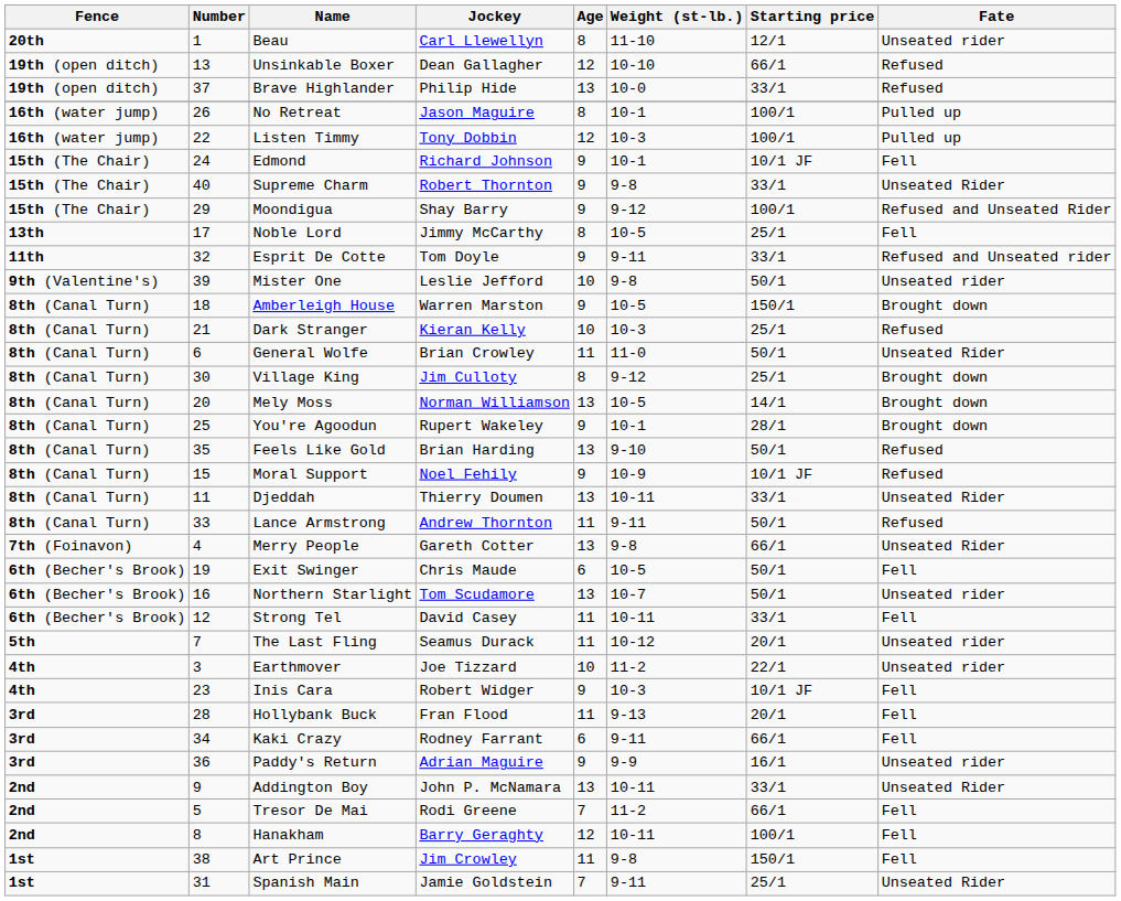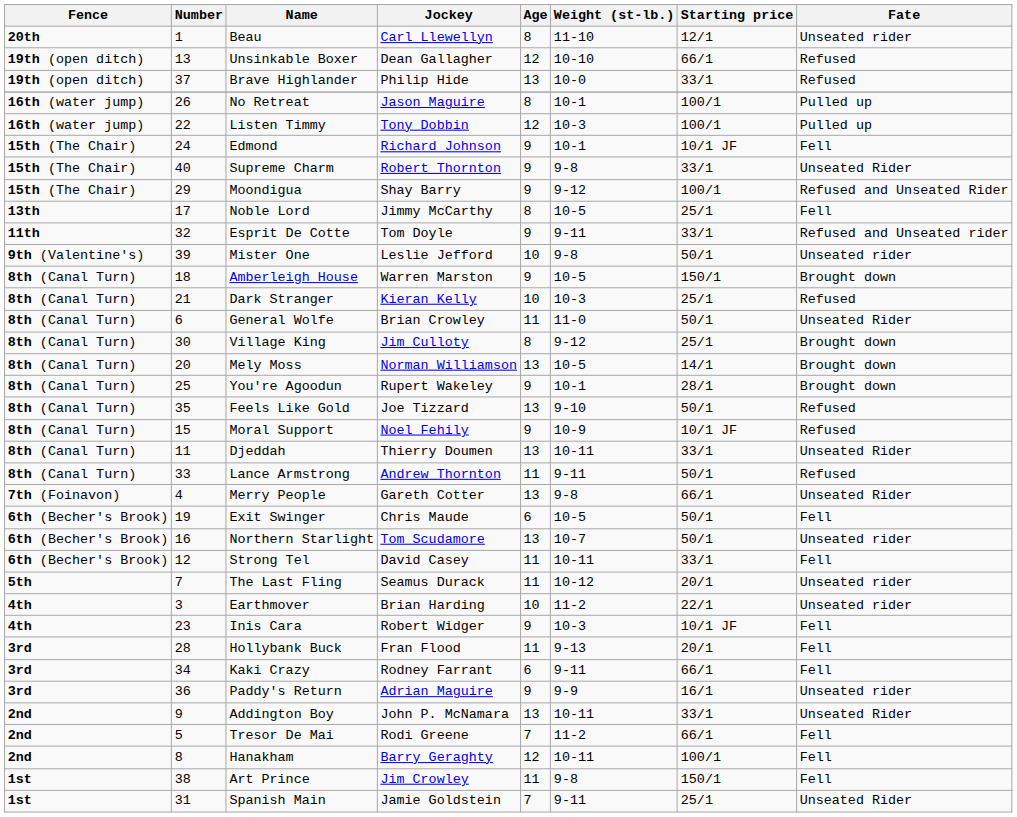 <table class="wikitable">
 <tr>
 <th>Fence</th>
 <th>Number</th>
 <th>Name</th>
 <th>Jockey</th>
 <th>Age</th>
 <th>Weight (st-lb.)</th>
 <th>Starting price</th>
 <th>Fate</th>
 </tr>
 <tr>
 <td><strong>20th</strong></td>
 <td>1</td>
 <td>Beau</td>
 <td><a href='#'>Carl Llewellyn</a></td>
 <td>8</td>
 <td>11-10</td>
 <td>12/1</td>
 <td>Unseated rider</td>
 </tr>
 <tr>
 <td><strong>19th</strong> (open ditch)</td>
 <td>13</td>
 <td>Unsinkable Boxer</td>
 <td>Dean Gallagher</td>
 <td>12</td>
 <td>10-10</td>
 <td>66/1</td>
 <td>Refused</td>
 </tr>
 <tr>
 <td><strong>19th</strong> (open ditch)</td>
 <td>37</td>
 <td>Brave Highlander</td>
 <td>Philip Hide</td>
 <td>13</td>
 <td>10-0</td>
 <td>33/1</td>
 <td>Refused</td>
 </tr>
 <tr>
 </tr>
 <tr>
 <td><strong>16th</strong> (water jump)</td>
 <td>26</td>
 <td>No Retreat</td>
 <td><a href='#'>Jason Maguire</a></td>
 <td>8</td>
 <td>10-1</td>
 <td>100/1</td>
 <td>Pulled up</td>
 </tr>
 <tr>
 <td><strong>16th</strong> (water jump)</td>
 <td>22</td>
 <td>Listen Timmy</td>
 <td><a href='#'>Tony Dobbin</a></td>
 <td>12</td>
 <td>10-3</td>
 <td>100/1</td>
 <td>Pulled up</td>
 </tr>
 <tr>
 <td><strong>15th</strong> (The Chair)</td>
 <td>24</td>
 <td>Edmond</td>
 <td><a href='#'>Richard Johnson</a></td>
 <td>9</td>
 <td>10-1</td>
 <td>10/1 JF</td>
 <td>Fell</td>
 </tr>
 <tr>
 <td><strong>15th</strong> (The Chair)</td>
 <td>40</td>
 <td>Supreme Charm</td>
 <td><a href='#'>Robert Thornton</a></td>
 <td>9</td>
 <td>9-8</td>
 <td>33/1</td>
 <td>Unseated Rider</td>
 </tr>
 <tr>
 <td><strong>15th</strong> (The Chair)</td>
 <td>29</td>
 <td>Moondigua</td>
 <td>Shay Barry</td>
 <td>9</td>
 <td>9-12</td>
 <td>100/1</td>
 <td>Refused and Unseated Rider</td>
 </tr>
 <tr>
 <td><strong>13th</strong></td>
 <td>17</td>
 <td>Noble Lord</td>
 <td>Jimmy McCarthy</td>
 <td>8</td>
 <td>10-5</td>
 <td>25/1</td>
 <td>Fell</td>
 </tr>
 <tr>
 <td><strong>11th</strong></td>
 <td>32</td>
 <td>Esprit De Cotte</td>
 <td>Tom Doyle</td>
 <td>9</td>
 <td>9-11</td>
 <td>33/1</td>
 <td>Refused and Unseated rider</td>
 </tr>
 <tr>
 <td><strong>9th</strong> (Valentine's)</td>
 <td>39</td>
 <td>Mister One</td>
 <td>Leslie Jefford</td>
 <td>10</td>
 <td>9-8</td>
 <td>50/1</td>
 <td>Unseated rider</td>
 </tr>
 <tr>
 <td><strong>8th</strong> (Canal Turn)</td>
 <td>18</td>
 <td><a href='#'>Amberleigh House</a></td>
 <td>Warren Marston</td>
 <td>9</td>
 <td>10-5</td>
 <td>150/1</td>
 <td>Brought down</td>
 </tr>
 <tr>
 <td><strong>8th</strong> (Canal Turn)</td>
 <td>21</td>
 <td>Dark Stranger</td>
 <td><a href='#'>Kieran Kelly</a></td>
 <td>10</td>
 <td>10-3</td>
 <td>25/1</td>
 <td>Refused</td>
 </tr>
 <tr>
 <td><strong>8th</strong> (Canal Turn)</td>
 <td>6</td>
 <td>General Wolfe</td>
 <td>Brian Crowley</td>
 <td>11</td>
 <td>11-0</td>
 <td>50/1</td>
 <td>Unseated Rider</td>
 </tr>
 <tr>
 <td><strong>8th</strong> (Canal Turn)</td>
 <td>30</td>
 <td>Village King</td>
 <td><a href='#'>Jim Culloty</a></td>
 <td>8</td>
 <td>9-12</td>
 <td>25/1</td>
 <td>Brought down</td>
 </tr>
 <tr>
 <td><strong>8th</strong> (Canal Turn)</td>
 <td>20</td>
 <td>Mely Moss</td>
 <td><a href='#'>Norman Williamson</a></td>
 <td>13</td>
 <td>10-5</td>
 <td>14/1</td>
 <td>Brought down</td>
 </tr>
 <tr>
 <td><strong>8th</strong> (Canal Turn)</td>
 <td>25</td>
 <td>You're Agoodun</td>
 <td>Rupert Wakeley</td>
 <td>9</td>
 <td>10-1</td>
 <td>28/1</td>
 <td>Brought down</td>
 </tr>
 <tr>
 <td><strong>8th</strong> (Canal Turn)</td>
 <td>35</td>
 <td>Feels Like Gold</td>
-<td>Brian Harding</td>
+<td>Joe Tizzard</td>
 <td>13</td>
 <td>9-10</td>
 <td>50/1</td>
 <td>Refused</td>
 </tr>
 <tr>
 <td><strong>8th</strong> (Canal Turn)</td>
 <td>15</td>
 <td>Moral Support</td>
 <td><a href='#'>Noel Fehily</a></td>
 <td>9</td>
 <td>10-9</td>
 <td>10/1 JF</td>
 <td>Refused</td>
 </tr>
 <tr>
 <td><strong>8th</strong> (Canal Turn)</td>
 <td>11</td>
 <td>Djeddah</td>
 <td>Thierry Doumen</td>
 <td>13</td>
 <td>10-11</td>
 <td>33/1</td>
 <td>Unseated Rider</td>
 </tr>
 <tr>
 <td><strong>8th</strong> (Canal Turn)</td>
 <td>33</td>
 <td>Lance Armstrong</td>
 <td><a href='#'>Andrew Thornton</a></td>
 <td>11</td>
 <td>9-11</td>
 <td>50/1</td>
 <td>Refused</td>
 </tr>
 <tr>
 <td><strong>7th</strong> (Foinavon)</td>
 <td>4</td>
 <td>Merry People</td>
 <td>Gareth Cotter</td>
 <td>13</td>
 <td>9-8</td>
 <td>66/1</td>
 <td>Unseated Rider</td>
 </tr>
 <tr>
 <td><strong>6th</strong> (Becher's Brook)</td>
 <td>19</td>
 <td>Exit Swinger</td>
 <td>Chris Maude</td>
 <td>6</td>
 <td>10-5</td>
 <td>50/1</td>
 <td>Fell</td>
 </tr>
 <tr>
 <td><strong>6th</strong> (Becher's Brook)</td>
 <td>16</td>
 <td>Northern Starlight</td>
 <td><a href='#'>Tom Scudamore</a></td>
 <td>13</td>
 <td>10-7</td>
 <td>50/1</td>
 <td>Unseated rider</td>
 </tr>
 <tr>
 <td><strong>6th</strong> (Becher's Brook)</td>
 <td>12</td>
 <td>Strong Tel</td>
 <td>David Casey</td>
 <td>11</td>
 <td>10-11</td>
 <td>33/1</td>
 <td>Fell</td>
 </tr>
 <tr>
 <td><strong>5th</strong></td>
 <td>7</td>
 <td>The Last Fling</td>
 <td>Seamus Durack</td>
 <td>11</td>
 <td>10-12</td>
 <td>20/1</td>
 <td>Unseated rider</td>
 </tr>
 <tr>
 <td><strong>4th</strong></td>
 <td>3</td>
 <td>Earthmover</td>
-<td>Joe Tizzard</td>
+<td>Brian Harding</td>
 <td>10</td>
 <td>11-2</td>
 <td>22/1</td>
 <td>Unseated rider</td>
 </tr>
 <tr>
 <td><strong>4th</strong></td>
 <td>23</td>
 <td>Inis Cara</td>
 <td>Robert Widger</td>
 <td>9</td>
 <td>10-3</td>
 <td>10/1 JF</td>
 <td>Fell</td>
 </tr>
 <tr>
 <td><strong>3rd</strong></td>
 <td>28</td>
 <td>Hollybank Buck</td>
 <td>Fran Flood</td>
 <td>11</td>
 <td>9-13</td>
 <td>20/1</td>
 <td>Fell</td>
 </tr>
 <tr>
 <td><strong>3rd</strong></td>
 <td>34</td>
 <td>Kaki Crazy</td>
 <td>Rodney Farrant</td>
 <td>6</td>
 <td>9-11</td>
 <td>66/1</td>
 <td>Fell</td>
 </tr>
 <tr>
 <td><strong>3rd</strong></td>
 <td>36</td>
 <td>Paddy's Return</td>
 <td><a href='#'>Adrian Maguire</a></td>
 <td>9</td>
 <td>9-9</td>
 <td>16/1</td>
 <td>Unseated rider</td>
 </tr>
 <tr>
 <td><strong>2nd</strong></td>
 <td>9</td>
 <td>Addington Boy</td>
 <td>John P. McNamara</td>
 <td>13</td>
 <td>10-11</td>
 <td>33/1</td>
 <td>Unseated Rider</td>
 </tr>
 <tr>
 <td><strong>2nd</strong></td>
 <td>5</td>
 <td>Tresor De Mai</td>
 <td>Rodi Greene</td>
 <td>7</td>
 <td>11-2</td>
 <td>66/1</td>
 <td>Fell</td>
 </tr>
 <tr>
 <td><strong>2nd</strong></td>
 <td>8</td>
 <td>Hanakham</td>
 <td><a href='#'>Barry Geraghty</a></td>
 <td>12</td>
 <td>10-11</td>
 <td>100/1</td>
 <td>Fell</td>
 </tr>
 <tr>
 <td><strong>1st</strong></td>
 <td>38</td>
 <td>Art Prince</td>
 <td><a href='#'>Jim Crowley</a></td>
 <td>11</td>
 <td>9-8</td>
 <td>150/1</td>
 <td>Fell</td>
 </tr>
 <tr>
 <td><strong>1st</strong></td>
 <td>31</td>
 <td>Spanish Main</td>
 <td>Jamie Goldstein</td>
 <td>7</td>
 <td>9-11</td>
 <td>25/1</td>
 <td>Unseated Rider</td>
 </tr>
 </table>
